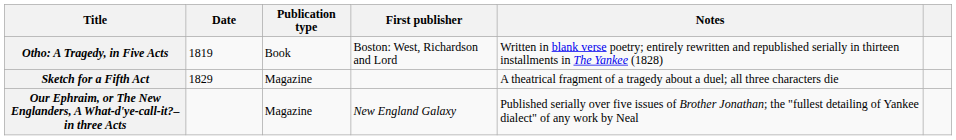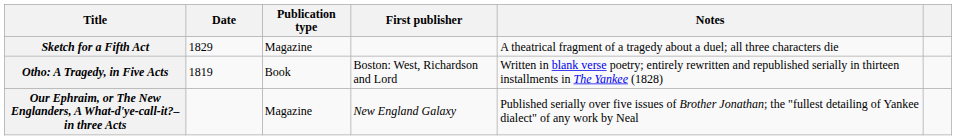 <table class="wikitable plainrowheaders sortable" style="margin-right: 0;">
 <tr>
 <th scope="col" style="width: 15em;">Title</th>
 <th scope="col" style="width: 6em;">Date</th>
 <th scope="col" style="width:7em;">Publication type</th>
 <th scope="col" style="width: 12em;">First publisher</th>
 <th scope="col" class="unsortable" style="width: 36em;">Notes</th>
 <th scope="col" class="unsortable" style="width: 2em;"></th>
 </tr>
 <tr>
+<th scope="row"><em>Sketch for a Fifth Act</em></th>
+<td>1829</td>
+<td>Magazine</td>
+<td></td>
+<td>A theatrical fragment of a tragedy about a duel; all three characters die</td>
+<td style="text-align: center;"></td>
+</tr>
+<tr>
 <th scope="row"><em>Otho: A Tragedy, in Five Acts</em></th>
 <td>1819</td>
 <td>Book</td>
 <td>Boston: West, Richardson and Lord</td>
 <td>Written in <a href='#'>blank verse</a> poetry; entirely rewritten and republished serially in thirteen installments in <em><a href='#'>The Yankee</a></em> (1828)</td>
-<td style="text-align: center;"></td>
-</tr>
-<tr>
-<th scope="row"><em>Sketch for a Fifth Act</em></th>
-<td>1829</td>
-<td>Magazine</td>
-<td></td>
-<td>A theatrical fragment of a tragedy about a duel; all three characters die</td>
 <td style="text-align: center;"></td>
 </tr>
 <tr>
 <th scope="row"><em>Our Ephraim, or The New Englanders, A What-d'ye-call-it?–in three Acts</em></th>
 <td></td>
 <td>Magazine</td>
 <td><em>New England Galaxy</em></td>
 <td>Published serially over five issues of <em>Brother Jonathan</em>; the "fullest detailing of Yankee dialect" of any work by Neal</td>
 <td style="text-align: center;"></td>
 </tr>
 </table>
